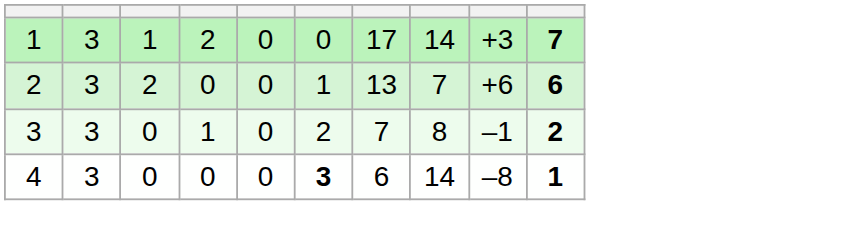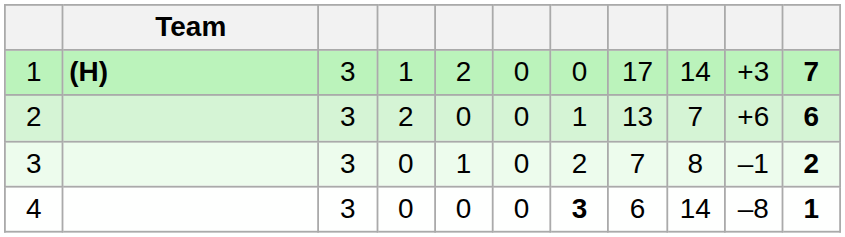 <table class="wikitable" style="text-align: center; font-size: 97%;">
 <tr>
 <th width="25"></th>
+<th width="135">Team</th>
 <th width="25"></th>
 <th width="25"></th>
 <th width="25"></th>
 <th width="25"></th>
 <th width="25"></th>
 <th width="25"></th>
 <th width="25"></th>
 <th width="25"></th>
 <th width="25"></th>
 </tr>
 <tr style="background-color: #bbf3bb;">
 <td>1</td>
+<td align=left> <strong>(H)</strong></td>
 <td>3</td>
 <td>1</td>
 <td>2</td>
 <td>0</td>
 <td>0</td>
 <td>17</td>
 <td>14</td>
 <td>+3</td>
 <td><strong>7</strong></td>
 </tr>
 <tr style="background-color: #d5f4d5;">
 <td>2</td>
+<td align=left></td>
 <td>3</td>
 <td>2</td>
 <td>0</td>
 <td>0</td>
 <td>1</td>
 <td>13</td>
 <td>7</td>
 <td>+6</td>
 <td><strong>6</strong></td>
 </tr>
 <tr style="background-color: #edfced;">
 <td>3</td>
+<td align=left></td>
 <td>3</td>
 <td>0</td>
 <td>1</td>
 <td>0</td>
 <td>2</td>
 <td>7</td>
 <td>8</td>
 <td>–1</td>
 <td><strong>2</strong></td>
 </tr>
 <tr style="background-color: #fefffe;">
 <td>4</td>
+<td align=left></td>
 <td>3</td>
 <td>0</td>
 <td>0</td>
 <td>0</td>
 <td><strong>3</strong></td>
 <td>6</td>
 <td>14</td>
 <td>–8</td>
 <td><strong>1</strong></td>
 </tr>
 </table>
